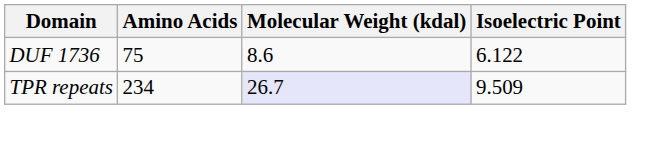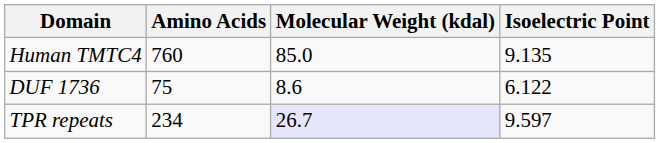 <table class="wikitable">
 <tr>
 <th>Domain</th>
 <th>Amino Acids</th>
 <th>Molecular Weight (kdal)</th>
 <th>Isoelectric Point</th>
+</tr>
+<tr>
+<td><em>Human TMTC4</em></td>
+<td>760</td>
+<td>85.0</td>
+<td>9.135</td>
 </tr>
 <tr>
 <td><em>DUF 1736</em></td>
 <td>75</td>
 <td>8.6</td>
 <td>6.122</td>
 </tr>
 <tr>
 <td><em>TPR repeats</em></td>
 <td>234</td>
 <td style="background: lavender;">26.7</td>
-<td>9.509</td>
+<td>9.597</td>
 </tr>
 </table>
